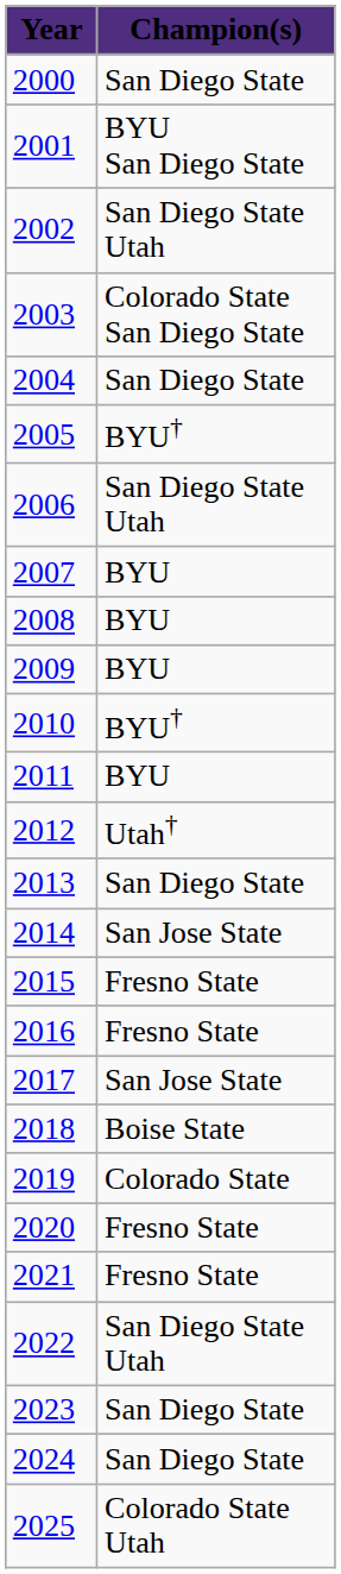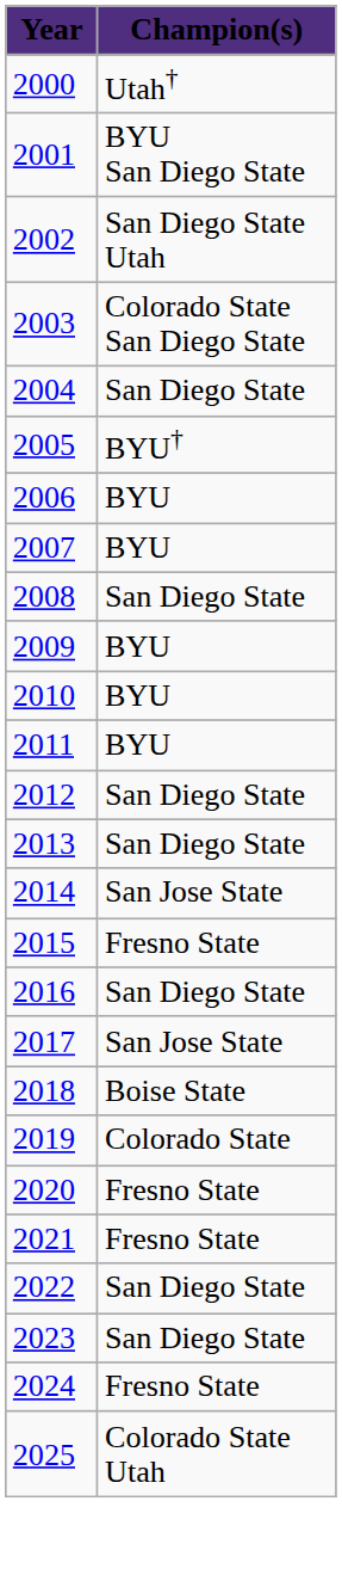 <table class="wikitable">
 <tr>
 <th style="background:#4F2D7F;" scope="col" width="40px"><span> Year</span></th>
 <th style="background:#4F2D7F;" scope="col" width="115px"><span> Champion(s)</span></th>
 </tr>
 <tr>
 <td><a href='#'>2000</a></td>
-<td>San Diego State</td>
+<td>Utah<sup>†</sup></td>
 </tr>
 <tr>
 <td><a href='#'>2001</a></td>
 <td>BYU<br>San Diego State</td>
 </tr>
 <tr>
 <td><a href='#'>2002</a></td>
 <td>San Diego State<br>Utah</td>
 </tr>
 <tr>
 <td><a href='#'>2003</a></td>
 <td>Colorado State<br>San Diego State</td>
 </tr>
 <tr>
 <td><a href='#'>2004</a></td>
 <td>San Diego State</td>
 </tr>
 <tr>
 <td><a href='#'>2005</a></td>
 <td>BYU<sup>†</sup></td>
 </tr>
 <tr>
 <td><a href='#'>2006</a></td>
-<td>San Diego State<br>Utah</td>
+<td>BYU</td>
 </tr>
 <tr>
 <td><a href='#'>2007</a></td>
 <td>BYU</td>
 </tr>
 <tr>
 <td><a href='#'>2008</a></td>
-<td>BYU</td>
+<td>San Diego State</td>
 </tr>
 <tr>
 <td><a href='#'>2009</a></td>
 <td>BYU</td>
 </tr>
 <tr>
 <td><a href='#'>2010</a></td>
-<td>BYU<sup>†</sup></td>
+<td>BYU</td>
 </tr>
 <tr>
 <td><a href='#'>2011</a></td>
 <td>BYU</td>
 </tr>
 <tr>
 <td><a href='#'>2012</a></td>
-<td>Utah<sup>†</sup></td>
+<td>San Diego State</td>
 </tr>
 <tr>
 <td><a href='#'>2013</a></td>
 <td>San Diego State</td>
 </tr>
 <tr>
 <td><a href='#'>2014</a></td>
 <td>San Jose State</td>
 </tr>
 <tr>
 <td><a href='#'>2015</a></td>
 <td>Fresno State</td>
 </tr>
 <tr>
 <td><a href='#'>2016</a></td>
-<td>Fresno State</td>
+<td>San Diego State</td>
 </tr>
 <tr>
 <td><a href='#'>2017</a></td>
 <td>San Jose State</td>
 </tr>
 <tr>
 <td><a href='#'>2018</a></td>
 <td>Boise State</td>
 </tr>
 <tr>
 <td><a href='#'>2019</a></td>
 <td>Colorado State</td>
 </tr>
 <tr>
 <td><a href='#'>2020</a></td>
 <td>Fresno State</td>
 </tr>
 <tr>
 <td><a href='#'>2021</a></td>
 <td>Fresno State</td>
 </tr>
 <tr>
 <td><a href='#'>2022</a></td>
-<td>San Diego State<br>Utah</td>
+<td>San Diego State</td>
 </tr>
 <tr>
 <td><a href='#'>2023</a></td>
 <td>San Diego State</td>
 </tr>
 <tr>
 <td><a href='#'>2024</a></td>
-<td>San Diego State</td>
+<td>Fresno State</td>
 </tr>
 <tr>
 <td><a href='#'>2025</a></td>
 <td>Colorado State<br>Utah</td>
 </tr>
 </table>
